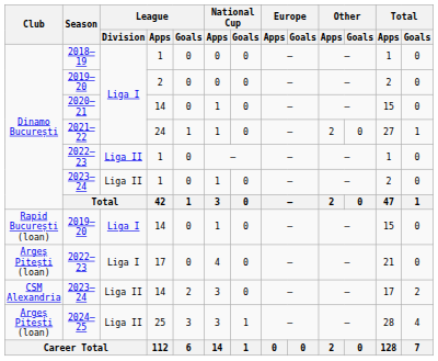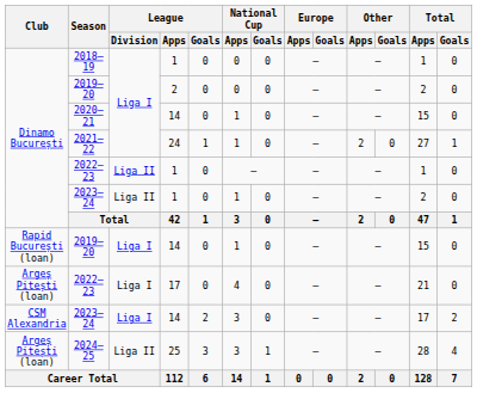 <table class=wikitable style=text-align:center>
 <tr>
 <th rowspan=2>Club</th>
 <th rowspan=2>Season</th>
 <th colspan=3>League</th>
 <th colspan=2>National Cup</th>
 <th colspan=2>Europe</th>
 <th colspan=2>Other</th>
 <th colspan=2>Total</th>
 </tr>
 <tr>
 <th>Division</th>
 <th>Apps</th>
 <th>Goals</th>
 <th>Apps</th>
 <th>Goals</th>
 <th>Apps</th>
 <th>Goals</th>
 <th>Apps</th>
 <th>Goals</th>
 <th>Apps</th>
 <th>Goals</th>
 </tr>
 <tr>
 <td rowspan="7"><a href='#'>Dinamo București</a></td>
 <td><a href='#'>2018–19</a></td>
 <td rowspan="4"><a href='#'>Liga I</a></td>
 <td>1</td>
 <td>0</td>
 <td>0</td>
 <td>0</td>
 <td colspan="2">—</td>
 <td colspan="2">—</td>
 <td>1</td>
 <td>0</td>
 </tr>
 <tr>
 <td><a href='#'>2019–20</a></td>
 <td>2</td>
 <td>0</td>
 <td>0</td>
 <td>0</td>
 <td colspan="2">—</td>
 <td colspan="2">—</td>
 <td>2</td>
 <td>0</td>
 </tr>
 <tr>
 <td><a href='#'>2020–21</a></td>
 <td>14</td>
 <td>0</td>
 <td>1</td>
 <td>0</td>
 <td colspan="2">—</td>
 <td colspan="2">—</td>
 <td>15</td>
 <td>0</td>
 </tr>
 <tr>
 <td><a href='#'>2021–22</a></td>
 <td>24</td>
 <td>1</td>
 <td>1</td>
 <td>0</td>
 <td colspan="2">—</td>
 <td>2</td>
 <td>0</td>
 <td>27</td>
 <td>1</td>
 </tr>
 <tr>
 <td><a href='#'>2022–23</a></td>
 <td><a href='#'>Liga II</a></td>
 <td>1</td>
 <td>0</td>
 <td colspan="2">—</td>
 <td colspan="2">—</td>
 <td colspan="2">—</td>
 <td>1</td>
 <td>0</td>
 </tr>
 <tr>
 <td><a href='#'>2023–24</a></td>
 <td rowspan="1">Liga II</td>
 <td>1</td>
 <td>0</td>
 <td>1</td>
 <td>0</td>
 <td colspan="2">—</td>
 <td colspan="2">—</td>
 <td>2</td>
 <td>0</td>
 </tr>
 <tr>
 <th colspan="2">Total</th>
 <th>42</th>
 <th>1</th>
 <th>3</th>
 <th>0</th>
 <th colspan="2">—</th>
 <th>2</th>
 <th>0</th>
 <th>47</th>
 <th>1</th>
 </tr>
 <tr>
 <td><a href='#'>Rapid București</a> (loan)</td>
 <td><a href='#'>2019–20</a></td>
 <td><a href='#'>Liga I</a></td>
 <td>14</td>
 <td>0</td>
 <td>1</td>
 <td>0</td>
 <td colspan="2">—</td>
 <td colspan="2">—</td>
 <td>15</td>
 <td>0</td>
 </tr>
 <tr>
 <td><a href='#'>Argeș Pitești</a> (loan)</td>
 <td><a href='#'>2022–23</a></td>
 <td>Liga I</td>
 <td>17</td>
 <td>0</td>
 <td>4</td>
 <td>0</td>
 <td colspan="2">—</td>
 <td colspan="2">—</td>
 <td>21</td>
 <td>0</td>
 </tr>
 <tr>
 <td><a href='#'>CSM Alexandria</a></td>
 <td><a href='#'>2023–24</a></td>
-<td>Liga II</td>
+<td><a href='#'>Liga I</a></td>
 <td>14</td>
 <td>2</td>
 <td>3</td>
 <td>0</td>
 <td colspan="2">—</td>
 <td colspan="2">—</td>
 <td>17</td>
 <td>2</td>
 </tr>
 <tr>
 <td><a href='#'>Argeș Pitești</a> (loan)</td>
 <td><a href='#'>2024–25</a></td>
 <td>Liga II</td>
 <td>25</td>
 <td>3</td>
 <td>3</td>
 <td>1</td>
 <td colspan="2">—</td>
 <td colspan="2">—</td>
 <td>28</td>
 <td>4</td>
 </tr>
 <tr>
 <th colspan="3">Career Total</th>
 <th>112</th>
 <th>6</th>
 <th>14</th>
 <th>1</th>
 <th>0</th>
 <th>0</th>
 <th>2</th>
 <th>0</th>
 <th>128</th>
 <th>7</th>
 </tr>
 </table>
